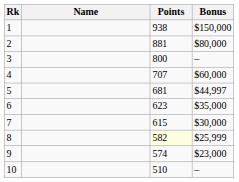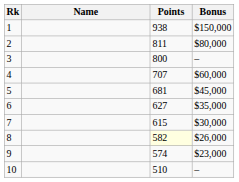 <table class="wikitable">
 <tr>
 <th>Rk</th>
 <th style="width:200px;">Name</th>
 <th style="width:60px;">Points</th>
 <th style="width:60px;">Bonus</th>
 </tr>
 <tr>
 <td>1</td>
 <td></td>
 <td>938</td>
 <td>$150,000</td>
 </tr>
 <tr>
 <td>2</td>
 <td></td>
-<td>881</td>
+<td>811</td>
 <td>$80,000</td>
 </tr>
 <tr>
 <td>3</td>
 <td></td>
 <td>800</td>
 <td>–</td>
 </tr>
 <tr>
 <td>4</td>
 <td></td>
 <td>707</td>
 <td>$60,000</td>
 </tr>
 <tr>
 <td>5</td>
 <td></td>
 <td>681</td>
-<td>$44,997</td>
+<td>$45,000</td>
 </tr>
 <tr>
 <td>6</td>
 <td></td>
-<td>623</td>
+<td>627</td>
 <td>$35,000</td>
 </tr>
 <tr>
 <td>7</td>
 <td></td>
 <td>615</td>
 <td>$30,000</td>
 </tr>
 <tr>
 <td>8</td>
 <td></td>
 <td style="background: lightyellow;">582</td>
-<td>$25,999</td>
+<td>$26,000</td>
 </tr>
 <tr>
 <td>9</td>
 <td></td>
 <td>574</td>
 <td>$23,000</td>
 </tr>
 <tr>
 <td>10</td>
 <td></td>
 <td>510</td>
 <td>–</td>
 </tr>
 </table>
